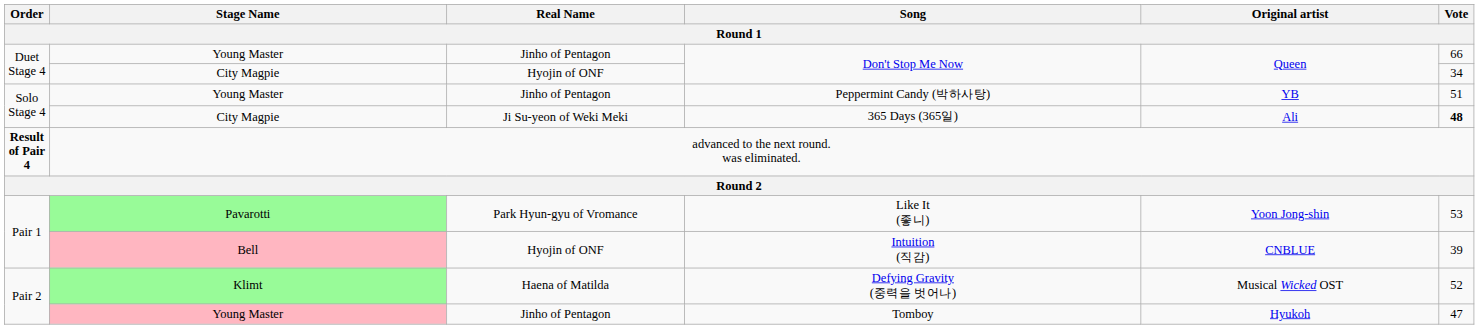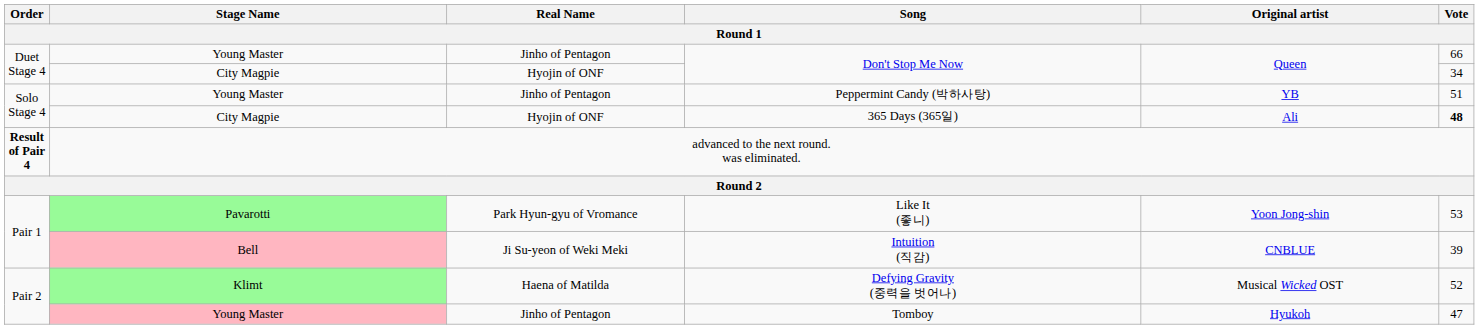 <table class="wikitable" style="text-align:center; width:95%;">
 <tr>
 <th style="width:1%;">Order</th>
 <th style="width:20%;">Stage Name</th>
 <th style="width:12%;">Real Name</th>
 <th style="width:23%;">Song</th>
 <th style="width:15%;">Original artist</th>
 <th style="width:1%;">Vote</th>
 </tr>
 <tr>
 <th colspan=6>Round 1</th>
 </tr>
 <tr>
 <td rowspan=2>Duet Stage 4</td>
 <td>Young Master</td>
 <td>Jinho of Pentagon</td>
 <td rowspan=2><a href='#'>Don't Stop Me Now</a></td>
 <td rowspan=2><a href='#'>Queen</a></td>
 <td>66</td>
 </tr>
 <tr>
 <td>City Magpie</td>
 <td>Hyojin of ONF</td>
 <td>34</td>
 </tr>
 <tr>
 <td rowspan=2>Solo Stage 4</td>
 <td>Young Master</td>
 <td>Jinho of Pentagon</td>
 <td>Peppermint Candy (박하사탕)</td>
 <td><a href='#'>YB</a></td>
 <td>51</td>
 </tr>
 <tr>
 <td>City Magpie</td>
-<td>Ji Su-yeon of Weki Meki</td>
+<td>Hyojin of ONF</td>
 <td>365 Days (365일)</td>
 <td><a href='#'>Ali</a></td>
 <td><strong>48</strong></td>
 </tr>
 <tr>
 <td><strong>Result of Pair 4</strong></td>
 <td colspan=5> advanced to the next round.<br> was eliminated.</td>
 </tr>
 <tr>
 <th colspan=6>Round 2</th>
 </tr>
 <tr>
 <td rowspan=2>Pair 1</td>
 <td bgcolor="palegreen">Pavarotti</td>
 <td>Park Hyun-gyu of Vromance</td>
 <td>Like It<br>(좋니)</td>
 <td><a href='#'>Yoon Jong-shin</a></td>
 <td>53</td>
 </tr>
 <tr>
 <td bgcolor="lightpink">Bell</td>
-<td>Hyojin of ONF</td>
+<td>Ji Su-yeon of Weki Meki</td>
 <td><a href='#'>Intuition</a><br>(직감)</td>
 <td><a href='#'>CNBLUE</a></td>
 <td>39</td>
 </tr>
 <tr>
 <td rowspan=2>Pair 2</td>
 <td bgcolor="palegreen">Klimt</td>
 <td>Haena of Matilda</td>
 <td><a href='#'>Defying Gravity</a> <br>(중력을 벗어나)</td>
 <td>Musical <em><a href='#'>Wicked</a></em> OST</td>
 <td>52</td>
 </tr>
 <tr>
 <td bgcolor="lightpink">Young Master</td>
 <td>Jinho of Pentagon</td>
 <td>Tomboy</td>
 <td><a href='#'>Hyukoh</a></td>
 <td>47</td>
 </tr>
 </table>
